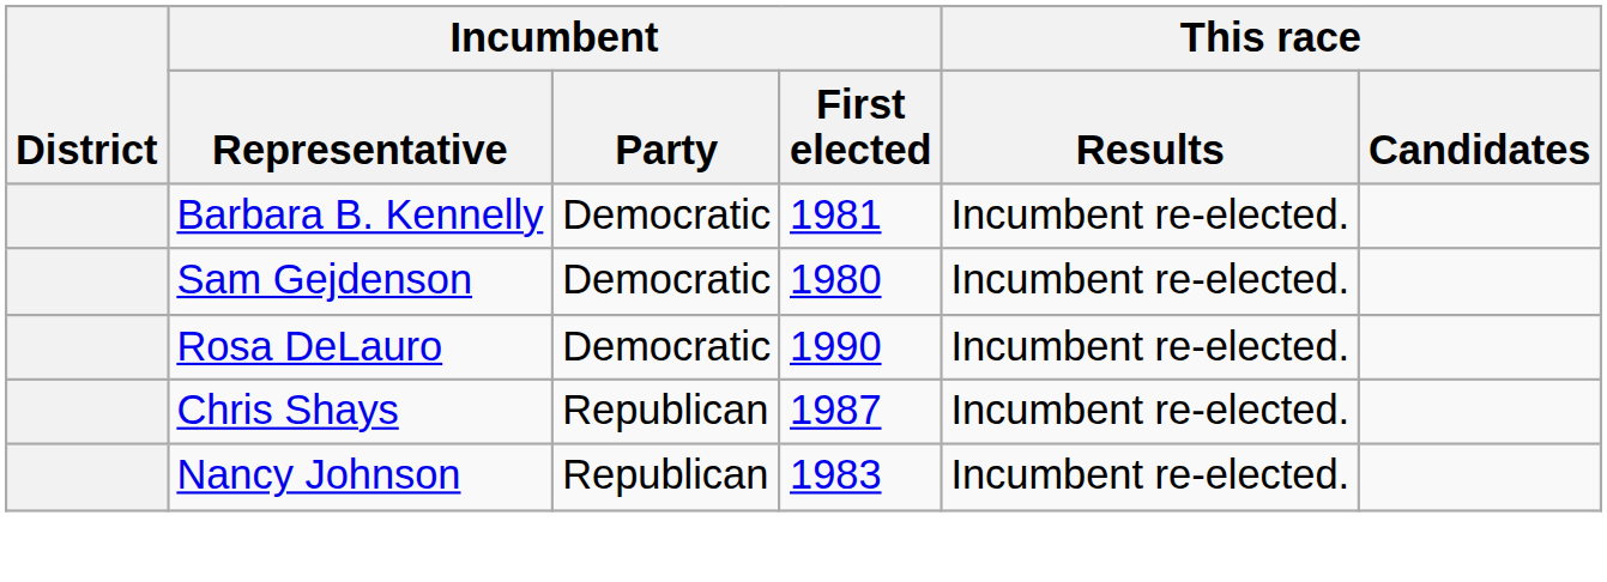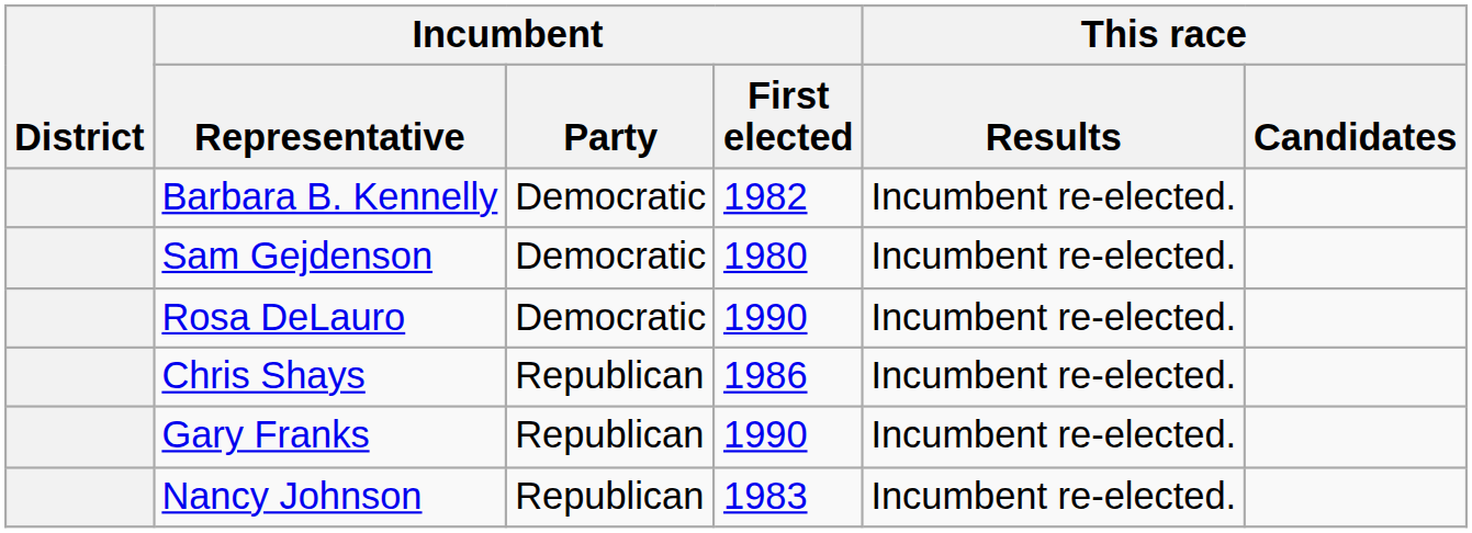 <table class=wikitable>
 <tr valign=bottom>
 <th rowspan=2>District</th>
 <th colspan=3>Incumbent</th>
 <th colspan=2>This race</th>
 </tr>
 <tr valign=bottom>
 <th>Representative</th>
 <th>Party</th>
 <th>First<br>elected</th>
 <th>Results</th>
 <th>Candidates</th>
 </tr>
 <tr>
 <th></th>
 <td><a href='#'>Barbara B. Kennelly</a></td>
 <td>Democratic</td>
-<td><a href='#'>1981</a></td>
+<td><a href='#'>1982</a></td>
 <td>Incumbent re-elected.</td>
 <td nowrap></td>
 </tr>
 <tr>
 <th></th>
 <td><a href='#'>Sam Gejdenson</a></td>
 <td>Democratic</td>
 <td><a href='#'>1980</a></td>
 <td>Incumbent re-elected.</td>
 <td nowrap></td>
 </tr>
 <tr>
 <th></th>
 <td><a href='#'>Rosa DeLauro</a></td>
 <td>Democratic</td>
 <td><a href='#'>1990</a></td>
 <td>Incumbent re-elected.</td>
 <td nowrap></td>
 </tr>
 <tr>
 <th></th>
 <td><a href='#'>Chris Shays</a></td>
 <td>Republican</td>
-<td><a href='#'>1987</a></td>
+<td><a href='#'>1986</a></td>
+<td>Incumbent re-elected.</td>
+<td nowrap></td>
+</tr>
+<tr>
+<th></th>
+<td><a href='#'>Gary Franks</a></td>
+<td>Republican</td>
+<td><a href='#'>1990</a></td>
 <td>Incumbent re-elected.</td>
 <td nowrap></td>
 </tr>
 <tr>
 <th></th>
 <td><a href='#'>Nancy Johnson</a></td>
 <td>Republican</td>
 <td><a href='#'>1983</a></td>
 <td>Incumbent re-elected.</td>
 <td nowrap></td>
 </tr>
 </table>
